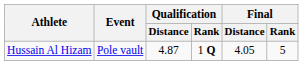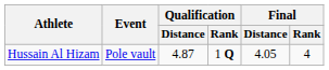 <table class="wikitable" style="font-size:90%">
 <tr>
 <th rowspan=2>Athlete</th>
 <th rowspan=2>Event</th>
 <th colspan=2>Qualification</th>
 <th colspan=2>Final</th>
 </tr>
 <tr style="font-size:95%">
 <th>Distance</th>
 <th>Rank</th>
 <th>Distance</th>
 <th>Rank</th>
 </tr>
 <tr align=center>
 <td align=left><a href='#'>Hussain Al Hizam</a></td>
 <td align=left><a href='#'>Pole vault</a></td>
 <td>4.87</td>
 <td>1 <strong>Q</strong></td>
 <td>4.05</td>
-<td>5</td>
+<td>4</td>
 </tr>
 </table>
